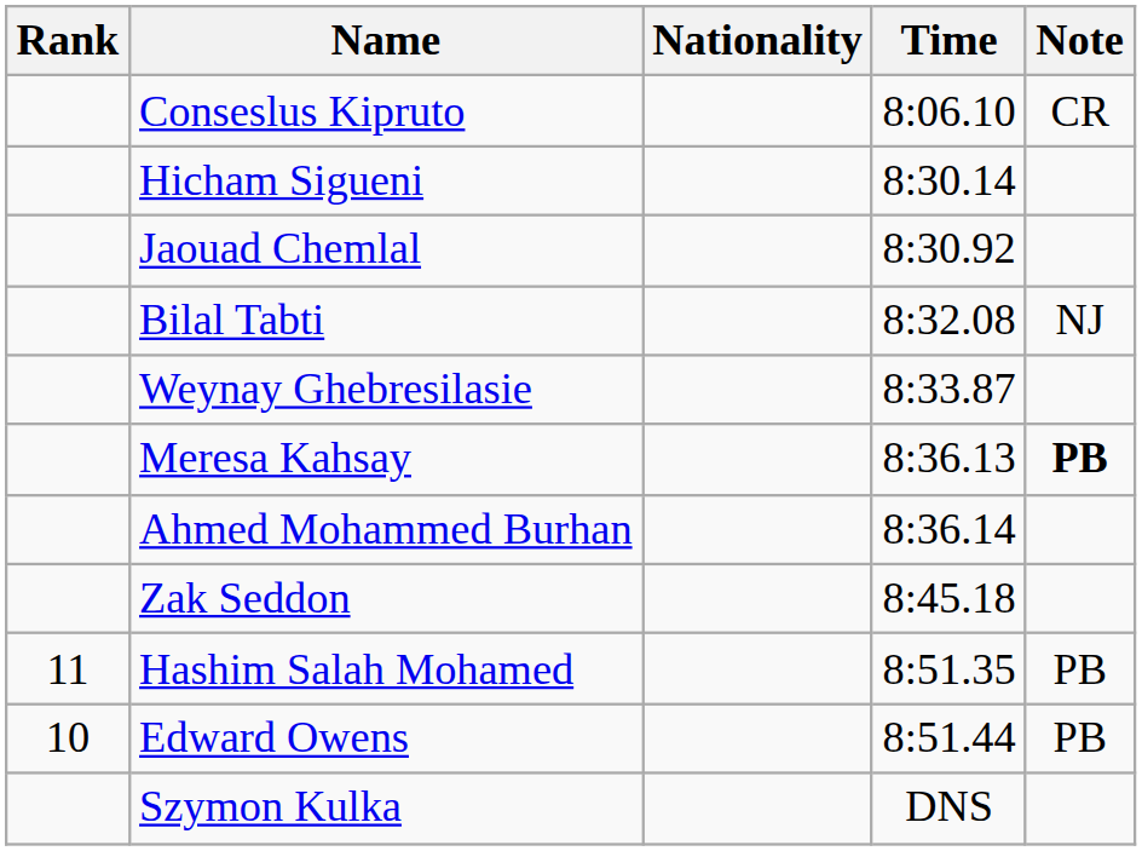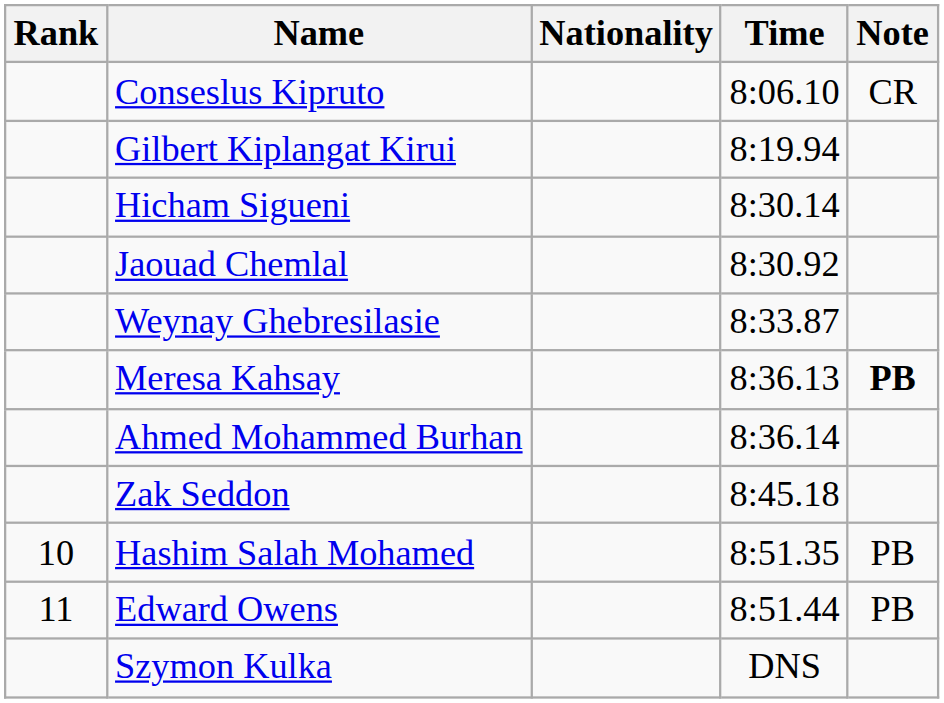 <table class="wikitable sortable" style="text-align:center">
 <tr>
 <th>Rank</th>
 <th>Name</th>
 <th>Nationality</th>
 <th>Time</th>
 <th>Note</th>
 </tr>
 <tr>
 <td></td>
 <td align=left><a href='#'>Conseslus Kipruto</a></td>
 <td align=left></td>
 <td>8:06.10</td>
 <td>CR</td>
 </tr>
 <tr>
 <td></td>
+<td align=left><a href='#'>Gilbert Kiplangat Kirui</a></td>
+<td align=left></td>
+<td>8:19.94</td>
+<td></td>
+</tr>
+<tr>
+<td></td>
 <td align=left><a href='#'>Hicham Sigueni</a></td>
 <td align=left></td>
 <td>8:30.14</td>
 <td></td>
 </tr>
 <tr>
 <td></td>
 <td align=left><a href='#'>Jaouad Chemlal</a></td>
 <td align=left></td>
 <td>8:30.92</td>
 <td></td>
-</tr>
-<tr>
-<td></td>
-<td align=left><a href='#'>Bilal Tabti</a></td>
-<td align=left></td>
-<td>8:32.08</td>
-<td>NJ</td>
 </tr>
 <tr>
 <td></td>
 <td align=left><a href='#'>Weynay Ghebresilasie</a></td>
 <td align=left></td>
 <td>8:33.87</td>
 <td></td>
 </tr>
 <tr>
 <td></td>
 <td align=left><a href='#'>Meresa Kahsay</a></td>
 <td align=left></td>
 <td>8:36.13</td>
 <td><strong>PB</strong></td>
 </tr>
 <tr>
 <td></td>
 <td align=left><a href='#'>Ahmed Mohammed Burhan</a></td>
 <td align=left></td>
 <td>8:36.14</td>
 <td></td>
 </tr>
 <tr>
 <td></td>
 <td align=left><a href='#'>Zak Seddon</a></td>
 <td align=left></td>
 <td>8:45.18</td>
 <td></td>
 </tr>
 <tr>
-<td>11</td>
+<td>10</td>
 <td align=left><a href='#'>Hashim Salah Mohamed</a></td>
 <td align=left></td>
 <td>8:51.35</td>
 <td>PB</td>
 </tr>
 <tr>
-<td>10</td>
+<td>11</td>
 <td align=left><a href='#'>Edward Owens</a></td>
 <td align=left></td>
 <td>8:51.44</td>
 <td>PB</td>
 </tr>
 <tr>
 <td></td>
 <td align=left><a href='#'>Szymon Kulka</a></td>
 <td align=left></td>
 <td>DNS</td>
 <td></td>
 </tr>
 </table>
